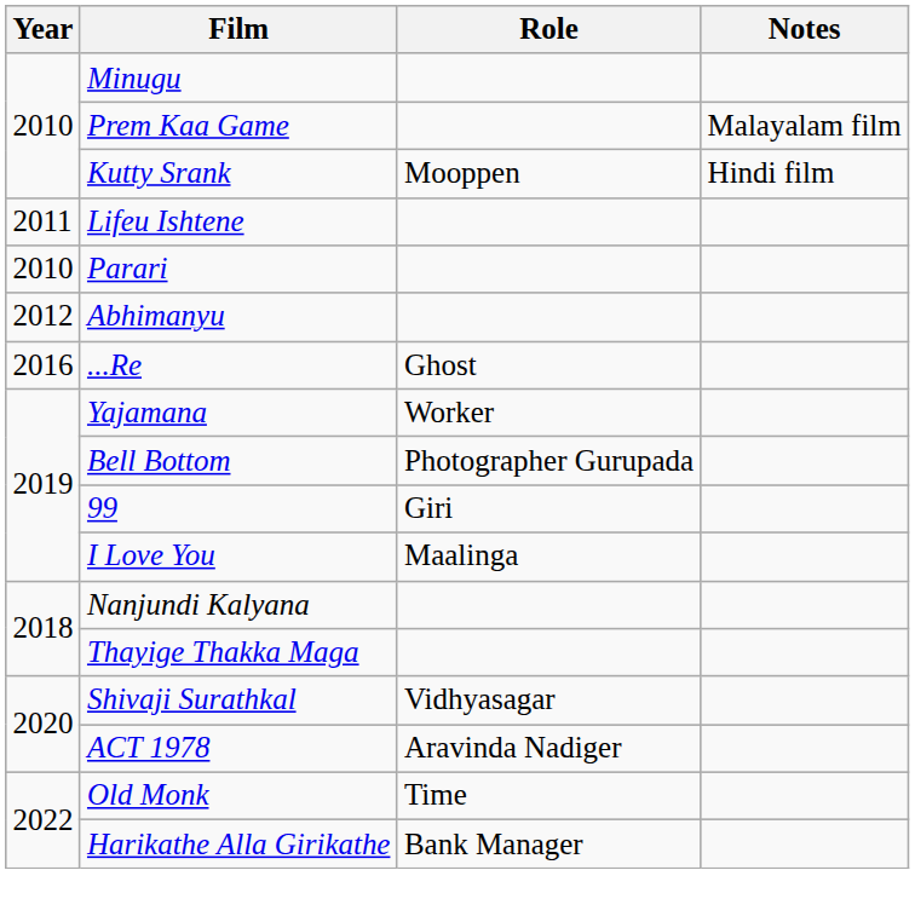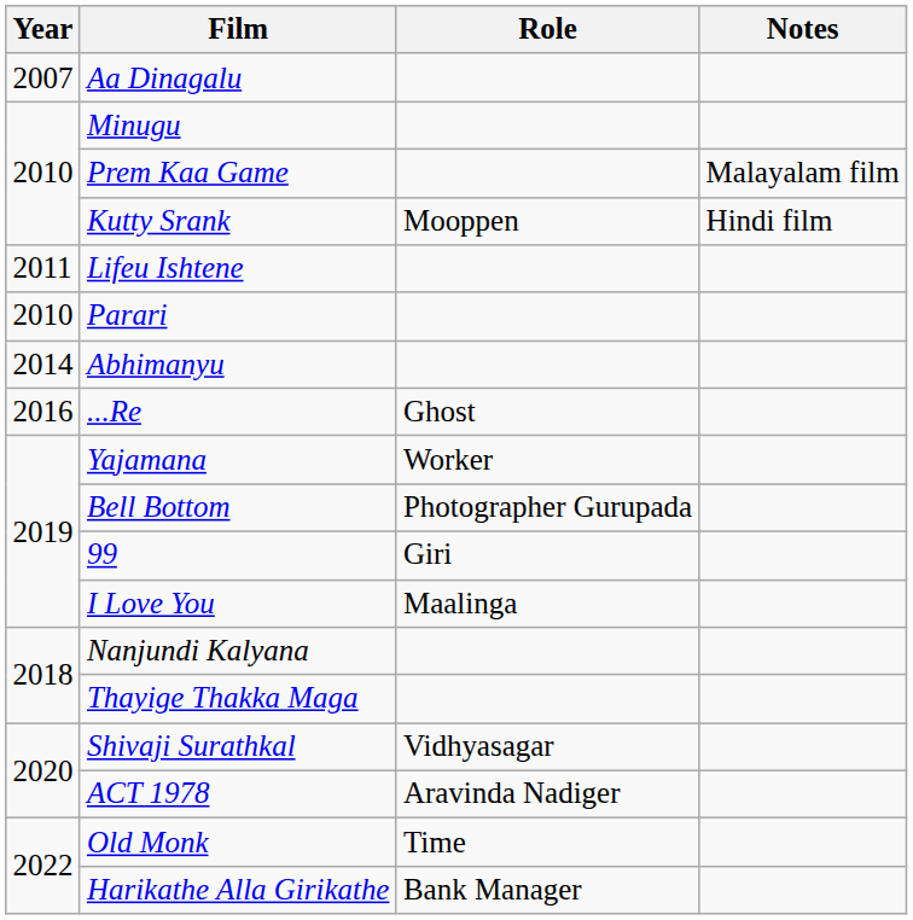 <table class="wikitable sortable">
 <tr>
 <th>Year</th>
 <th>Film</th>
 <th>Role</th>
 <th>Notes</th>
+</tr>
+<tr>
+<td>2007</td>
+<td><em><a href='#'>Aa Dinagalu</a></em></td>
+<td></td>
+<td></td>
 </tr>
 <tr>
 <td rowspan="3">2010</td>
 <td><em><a href='#'>Minugu</a></em></td>
 <td></td>
 <td></td>
 </tr>
 <tr>
 <td><em><a href='#'>Prem Kaa Game</a></em></td>
 <td></td>
 <td>Malayalam film</td>
 </tr>
 <tr>
 <td><em><a href='#'>Kutty Srank</a></em></td>
 <td>Mooppen</td>
 <td>Hindi film</td>
 </tr>
 <tr>
 <td>2011</td>
 <td><em><a href='#'>Lifeu Ishtene</a></em></td>
 <td></td>
 <td></td>
 </tr>
 <tr>
 <td>2010</td>
 <td><em><a href='#'>Parari</a></em></td>
 <td></td>
 <td></td>
 </tr>
 <tr>
-<td>2012</td>
+<td>2014</td>
 <td><em><a href='#'>Abhimanyu</a></em></td>
 <td></td>
 <td></td>
 </tr>
 <tr>
 <td>2016</td>
 <td><em><a href='#'>...Re</a></em></td>
 <td>Ghost</td>
 <td></td>
 </tr>
 <tr>
 <td rowspan="4">2019</td>
 <td><em><a href='#'>Yajamana</a></em></td>
 <td>Worker</td>
 <td></td>
 </tr>
 <tr>
 <td><em><a href='#'>Bell Bottom</a></em></td>
 <td>Photographer Gurupada</td>
 <td></td>
 </tr>
 <tr>
 <td><em><a href='#'>99</a></em></td>
 <td>Giri</td>
 <td></td>
 </tr>
 <tr>
 <td><em><a href='#'>I Love You</a></em></td>
 <td>Maalinga</td>
 <td></td>
 </tr>
 <tr>
 <td rowspan="2">2018</td>
 <td><em>Nanjundi Kalyana</em></td>
 <td></td>
 <td></td>
 </tr>
 <tr>
 <td><em><a href='#'>Thayige Thakka Maga</a></em></td>
 <td></td>
 <td></td>
 </tr>
 <tr>
 <td rowspan="2">2020</td>
 <td><em><a href='#'>Shivaji Surathkal</a></em></td>
 <td>Vidhyasagar</td>
 <td></td>
 </tr>
 <tr>
 <td><em><a href='#'>ACT 1978</a></em></td>
 <td>Aravinda Nadiger</td>
 <td></td>
 </tr>
 <tr>
 <td rowspan="2">2022</td>
 <td><em><a href='#'>Old Monk</a></em></td>
 <td>Time</td>
 <td></td>
 </tr>
 <tr>
 <td><em><a href='#'>Harikathe Alla Girikathe</a></em></td>
 <td>Bank Manager</td>
 <td></td>
 </tr>
 </table>
